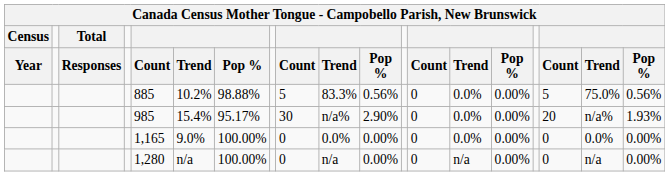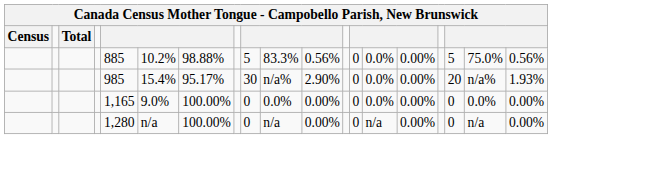 <table class="wikitable">
 <tr>
 <th colspan="19">Canada Census Mother Tongue - Campobello Parish, New Brunswick</th>
 </tr>
 <tr>
 <th>Census</th>
 <td></td>
 <th>Total</th>
 <td colspan="1"></td>
 <th colspan="3"></th>
 <td colspan="1"></td>
 <th colspan="3"></th>
 <td colspan="1"></td>
 <th colspan="3"></th>
 <td colspan="1"></td>
 <th colspan="3"></th>
-</tr>
-<tr>
-<th>Year</th>
-<td></td>
-<th>Responses</th>
-<td></td>
-<th>Count</th>
-<th>Trend</th>
-<th>Pop %</th>
-<td></td>
-<th>Count</th>
-<th>Trend</th>
-<th>Pop %</th>
-<td></td>
-<th>Count</th>
-<th>Trend</th>
-<th>Pop %</th>
-<td></td>
-<th>Count</th>
-<th>Trend</th>
-<th>Pop %</th>
 </tr>
 <tr>
 <td></td>
 <td></td>
 <td></td>
 <td></td>
 <td>885</td>
 <td> 10.2%</td>
 <td>98.88%</td>
 <td></td>
 <td>5</td>
 <td> 83.3%</td>
 <td>0.56%</td>
 <td></td>
 <td>0</td>
 <td> 0.0%</td>
 <td>0.00%</td>
 <td></td>
 <td>5</td>
 <td> 75.0%</td>
 <td>0.56%</td>
 </tr>
 <tr>
 <td></td>
 <td></td>
 <td></td>
 <td></td>
 <td>985</td>
 <td> 15.4%</td>
 <td>95.17%</td>
 <td></td>
 <td>30</td>
 <td> n/a%</td>
 <td>2.90%</td>
 <td></td>
 <td>0</td>
 <td> 0.0%</td>
 <td>0.00%</td>
 <td></td>
 <td>20</td>
 <td> n/a%</td>
 <td>1.93%</td>
 </tr>
 <tr>
 <td></td>
 <td></td>
 <td></td>
 <td></td>
 <td>1,165</td>
 <td> 9.0%</td>
 <td>100.00%</td>
 <td></td>
 <td>0</td>
 <td> 0.0%</td>
 <td>0.00%</td>
 <td></td>
 <td>0</td>
 <td> 0.0%</td>
 <td>0.00%</td>
 <td></td>
 <td>0</td>
 <td> 0.0%</td>
 <td>0.00%</td>
 </tr>
 <tr>
 <td></td>
 <td></td>
 <td></td>
 <td></td>
 <td>1,280</td>
 <td>n/a</td>
 <td>100.00%</td>
 <td></td>
 <td>0</td>
 <td>n/a</td>
 <td>0.00%</td>
 <td></td>
 <td>0</td>
 <td>n/a</td>
 <td>0.00%</td>
 <td></td>
 <td>0</td>
 <td>n/a</td>
 <td>0.00%</td>
 </tr>
 </table>
